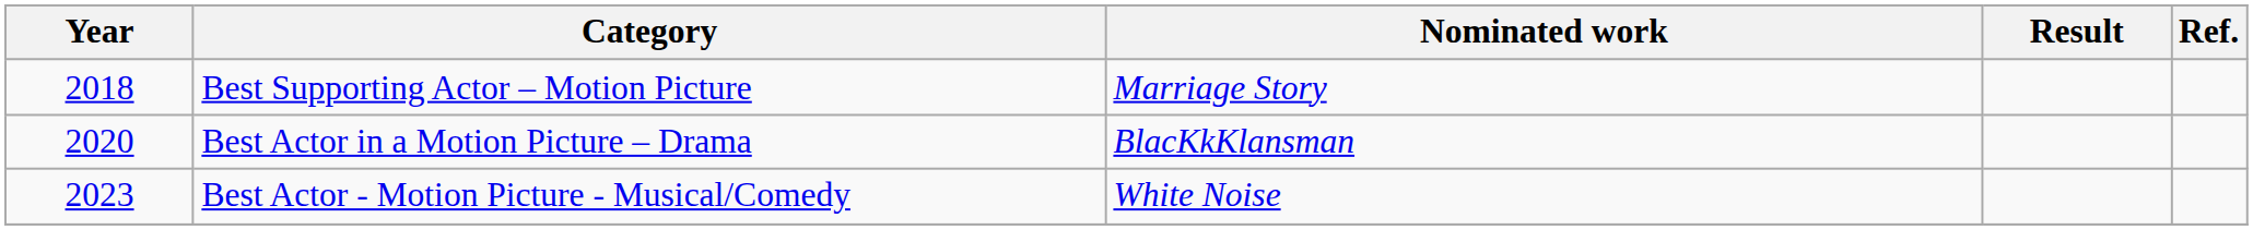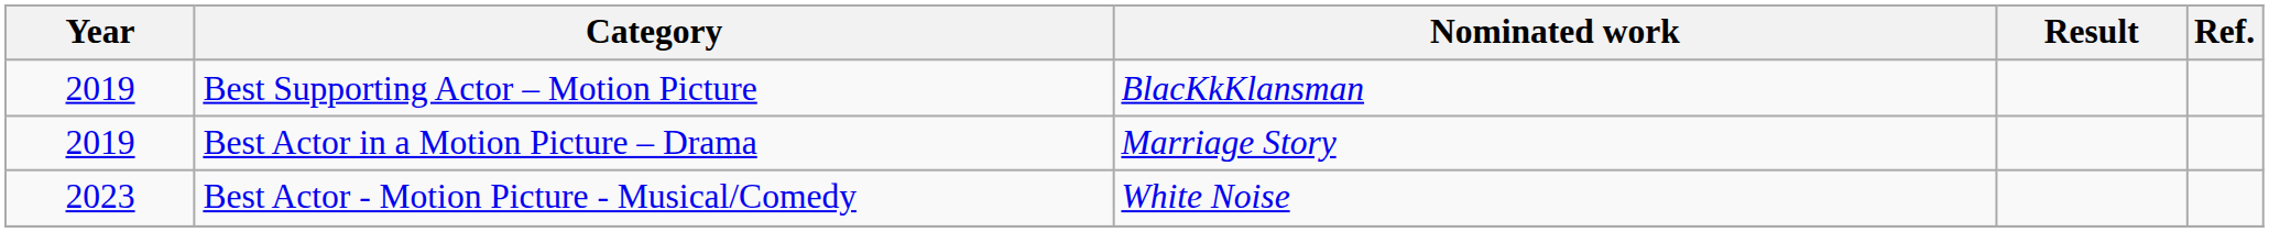 <table class=wikitable>
 <tr>
 <th scope="col" style="width:5em;">Year</th>
 <th scope="col" style="width:26em;">Category</th>
 <th scope="col" style="width:25em;">Nominated work</th>
 <th scope="col" style="width:5em;">Result</th>
 <th>Ref.</th>
 </tr>
 <tr>
-<td style="text-align:center;"><a href='#'>2018</a></td>
+<td style="text-align:center;"><a href='#'>2019</a></td>
 <td><a href='#'>Best Supporting Actor – Motion Picture</a></td>
-<td><em><a href='#'>Marriage Story</a></em></td>
+<td><em><a href='#'>BlacKkKlansman</a></em></td>
 <td></td>
 <td style="text-align:center;"></td>
 </tr>
 <tr>
-<td style="text-align:center;"><a href='#'>2020</a></td>
+<td style="text-align:center;"><a href='#'>2019</a></td>
 <td><a href='#'>Best Actor in a Motion Picture – Drama</a></td>
-<td><em><a href='#'>BlacKkKlansman</a></em></td>
+<td><em><a href='#'>Marriage Story</a></em></td>
 <td></td>
 <td style="text-align:center;"></td>
 </tr>
 <tr>
 <td style="text-align:center;"><a href='#'>2023</a></td>
 <td><a href='#'>Best Actor - Motion Picture - Musical/Comedy</a></td>
 <td><em><a href='#'>White Noise</a></em></td>
 <td></td>
 <td style="text-align:center;"></td>
 </tr>
 <tr>
 </tr>
 </table>
